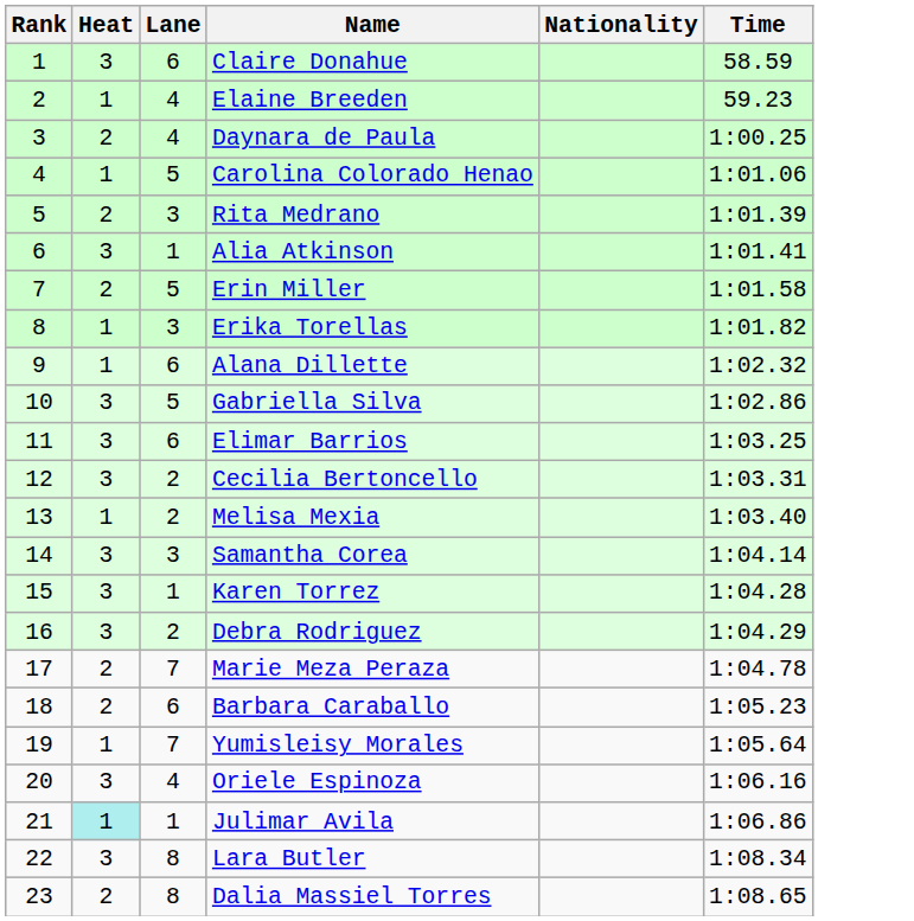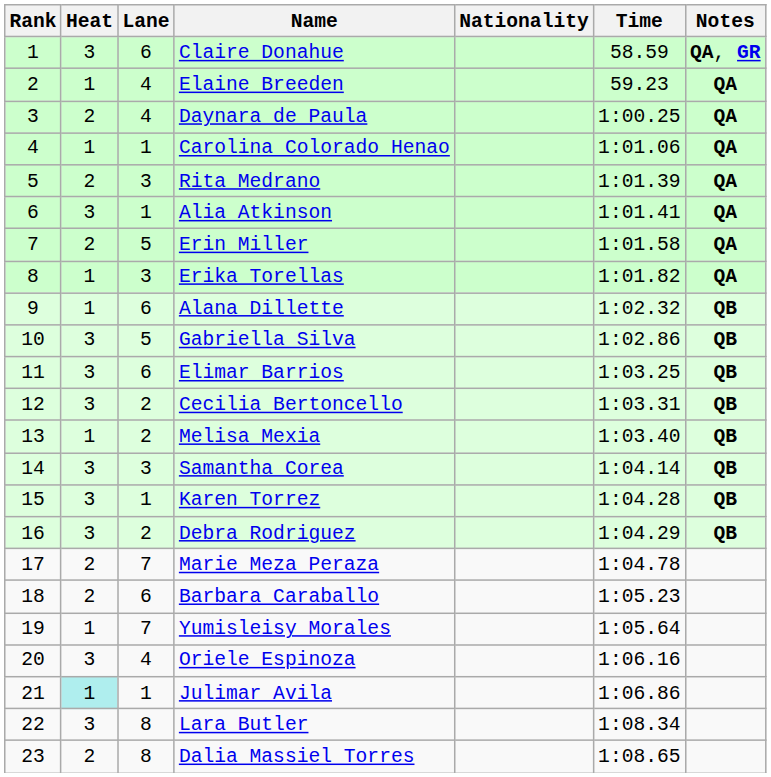 <table class="wikitable sortable" style="text-align:center">
 <tr>
 <th>Rank</th>
 <th>Heat</th>
 <th>Lane</th>
 <th>Name</th>
 <th>Nationality</th>
 <th>Time</th>
+<th>Notes</th>
 </tr>
 <tr bgcolor=ccffcc>
 <td>1</td>
 <td>3</td>
 <td>6</td>
 <td align=left><a href='#'>Claire Donahue</a></td>
 <td align=left></td>
 <td>58.59</td>
+<td><strong>QA</strong>, <strong><a href='#'>GR</a></strong></td>
 </tr>
 <tr bgcolor=ccffcc>
 <td>2</td>
 <td>1</td>
 <td>4</td>
 <td align=left><a href='#'>Elaine Breeden</a></td>
 <td align=left></td>
 <td>59.23</td>
+<td><strong>QA</strong></td>
 </tr>
 <tr bgcolor=ccffcc>
 <td>3</td>
 <td>2</td>
 <td>4</td>
 <td align=left><a href='#'>Daynara de Paula</a></td>
 <td align=left></td>
 <td>1:00.25</td>
+<td><strong>QA</strong></td>
 </tr>
 <tr bgcolor=ccffcc>
 <td>4</td>
 <td>1</td>
-<td>5</td>
+<td>1</td>
 <td align=left><a href='#'>Carolina Colorado Henao</a></td>
 <td align=left></td>
 <td>1:01.06</td>
+<td><strong>QA</strong></td>
 </tr>
 <tr bgcolor=ccffcc>
 <td>5</td>
 <td>2</td>
 <td>3</td>
 <td align=left><a href='#'>Rita Medrano</a></td>
 <td align=left></td>
 <td>1:01.39</td>
+<td><strong>QA</strong></td>
 </tr>
 <tr bgcolor=ccffcc>
 <td>6</td>
 <td>3</td>
 <td>1</td>
 <td align=left><a href='#'>Alia Atkinson</a></td>
 <td align=left></td>
 <td>1:01.41</td>
+<td><strong>QA</strong></td>
 </tr>
 <tr bgcolor=ccffcc>
 <td>7</td>
 <td>2</td>
 <td>5</td>
 <td align=left><a href='#'>Erin Miller</a></td>
 <td align=left></td>
 <td>1:01.58</td>
+<td><strong>QA</strong></td>
 </tr>
 <tr bgcolor=ccffcc>
 <td>8</td>
 <td>1</td>
 <td>3</td>
 <td align=left><a href='#'>Erika Torellas</a></td>
 <td align=left></td>
 <td>1:01.82</td>
+<td><strong>QA</strong></td>
 </tr>
 <tr bgcolor=ddffdd>
 <td>9</td>
 <td>1</td>
 <td>6</td>
 <td align=left><a href='#'>Alana Dillette</a></td>
 <td align=left></td>
 <td>1:02.32</td>
+<td><strong>QB</strong></td>
 </tr>
 <tr bgcolor=ddffdd>
 <td>10</td>
 <td>3</td>
 <td>5</td>
 <td align=left><a href='#'>Gabriella Silva</a></td>
 <td align=left></td>
 <td>1:02.86</td>
+<td><strong>QB</strong></td>
 </tr>
 <tr bgcolor=ddffdd>
 <td>11</td>
 <td>3</td>
 <td>6</td>
 <td align=left><a href='#'>Elimar Barrios</a></td>
 <td align=left></td>
 <td>1:03.25</td>
+<td><strong>QB</strong></td>
 </tr>
 <tr bgcolor=ddffdd>
 <td>12</td>
 <td>3</td>
 <td>2</td>
 <td align=left><a href='#'>Cecilia Bertoncello</a></td>
 <td align=left></td>
 <td>1:03.31</td>
+<td><strong>QB</strong></td>
 </tr>
 <tr bgcolor=ddffdd>
 <td>13</td>
 <td>1</td>
 <td>2</td>
 <td align=left><a href='#'>Melisa Mexia</a></td>
 <td align=left></td>
 <td>1:03.40</td>
+<td><strong>QB</strong></td>
 </tr>
 <tr bgcolor=ddffdd>
 <td>14</td>
 <td>3</td>
 <td>3</td>
 <td align=left><a href='#'>Samantha Corea</a></td>
 <td align=left></td>
 <td>1:04.14</td>
+<td><strong>QB</strong></td>
 </tr>
 <tr bgcolor=ddffdd>
 <td>15</td>
 <td>3</td>
 <td>1</td>
 <td align=left><a href='#'>Karen Torrez</a></td>
 <td align=left></td>
 <td>1:04.28</td>
+<td><strong>QB</strong></td>
 </tr>
 <tr bgcolor=ddffdd>
 <td>16</td>
 <td>3</td>
 <td>2</td>
 <td align=left><a href='#'>Debra Rodriguez</a></td>
 <td align=left></td>
 <td>1:04.29</td>
+<td><strong>QB</strong></td>
 </tr>
 <tr>
 <td>17</td>
 <td>2</td>
 <td>7</td>
 <td align=left><a href='#'>Marie Meza Peraza</a></td>
 <td align=left></td>
 <td>1:04.78</td>
+<td></td>
 </tr>
 <tr>
 <td>18</td>
 <td>2</td>
 <td>6</td>
 <td align=left><a href='#'>Barbara Caraballo</a></td>
 <td align=left></td>
 <td>1:05.23</td>
+<td></td>
 </tr>
 <tr>
 <td>19</td>
 <td>1</td>
 <td>7</td>
 <td align=left><a href='#'>Yumisleisy Morales</a></td>
 <td align=left></td>
 <td>1:05.64</td>
+<td></td>
 </tr>
 <tr>
 <td>20</td>
 <td>3</td>
 <td>4</td>
 <td align=left><a href='#'>Oriele Espinoza</a></td>
 <td align=left></td>
 <td>1:06.16</td>
+<td></td>
 </tr>
 <tr>
 <td>21</td>
 <td style="background: paleturquoise;">1</td>
 <td>1</td>
 <td align=left><a href='#'>Julimar Avila</a></td>
 <td align=left></td>
 <td>1:06.86</td>
+<td></td>
 </tr>
 <tr>
 <td>22</td>
 <td>3</td>
 <td>8</td>
 <td align=left><a href='#'>Lara Butler</a></td>
 <td align=left></td>
 <td>1:08.34</td>
+<td></td>
 </tr>
 <tr>
 <td>23</td>
 <td>2</td>
 <td>8</td>
 <td align=left><a href='#'>Dalia Massiel Torres</a></td>
 <td align=left></td>
 <td>1:08.65</td>
+<td></td>
 </tr>
 </table>
